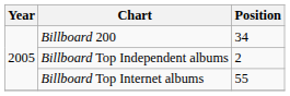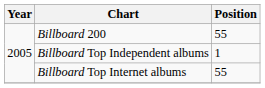 <table class="wikitable">
 <tr>
 <th>Year</th>
 <th>Chart</th>
 <th>Position</th>
 </tr>
 <tr>
 <td rowspan=3>2005</td>
 <td><em>Billboard</em> 200</td>
-<td>34</td>
+<td>55</td>
 </tr>
 <tr>
 <td><em>Billboard</em> Top Independent albums</td>
-<td>2</td>
+<td>1</td>
 </tr>
 <tr>
 <td><em>Billboard</em> Top Internet albums</td>
 <td>55</td>
 </tr>
 <tr>
 </tr>
 </table>
